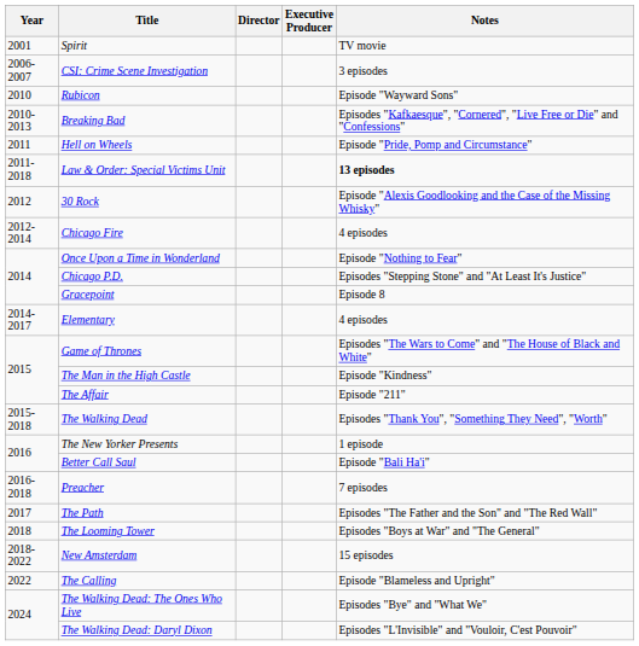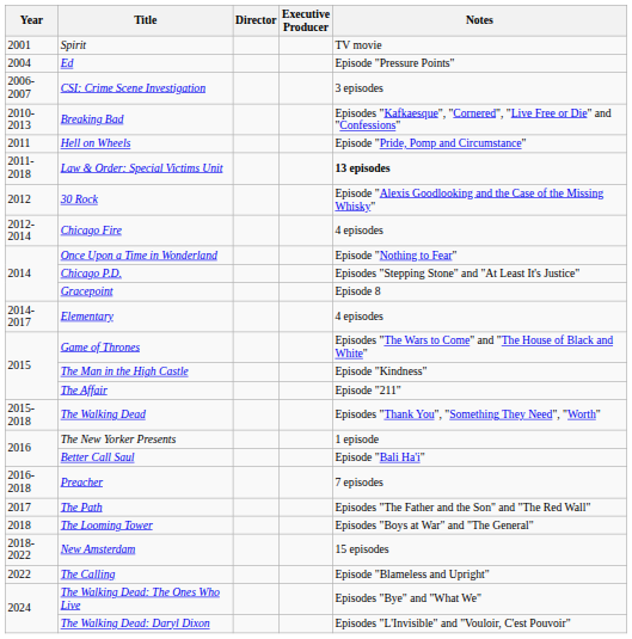 <table class="wikitable">
 <tr>
 <th>Year</th>
 <th>Title</th>
 <th>Director</th>
 <th>Executive<br>Producer</th>
 <th>Notes</th>
 </tr>
 <tr>
 <td>2001</td>
 <td><em>Spirit</em></td>
 <td></td>
 <td></td>
 <td>TV movie</td>
 </tr>
 <tr>
+<td>2004</td>
+<td><em><a href='#'>Ed</a></em></td>
+<td></td>
+<td></td>
+<td>Episode "Pressure Points"</td>
+</tr>
+<tr>
 <td>2006-2007</td>
 <td><em><a href='#'>CSI: Crime Scene Investigation</a></em></td>
 <td></td>
 <td></td>
 <td>3 episodes</td>
-</tr>
-<tr>
-<td>2010</td>
-<td><em><a href='#'>Rubicon</a></em></td>
-<td></td>
-<td></td>
-<td>Episode "Wayward Sons"</td>
 </tr>
 <tr>
 <td>2010-2013</td>
 <td><em><a href='#'>Breaking Bad</a></em></td>
 <td></td>
 <td></td>
 <td>Episodes "<a href='#'>Kafkaesque</a>", "<a href='#'>Cornered</a>", "<a href='#'>Live Free or Die</a>" and<br>"<a href='#'>Confessions</a>"</td>
 </tr>
 <tr>
 <td>2011</td>
 <td><em><a href='#'>Hell on Wheels</a></em></td>
 <td></td>
 <td></td>
 <td>Episode "<a href='#'>Pride, Pomp and Circumstance</a>"</td>
 </tr>
 <tr>
 <td>2011-2018</td>
 <td><em><a href='#'>Law & Order: Special Victims Unit</a></em></td>
 <td></td>
 <td></td>
 <td><strong>13 episodes</strong></td>
 </tr>
 <tr>
 <td>2012</td>
 <td><em><a href='#'>30 Rock</a></em></td>
 <td></td>
 <td></td>
 <td>Episode "<a href='#'>Alexis Goodlooking and the Case of the Missing Whisky</a>"</td>
 </tr>
 <tr>
 <td>2012-2014</td>
 <td><em><a href='#'>Chicago Fire</a></em></td>
 <td></td>
 <td></td>
 <td>4 episodes</td>
 </tr>
 <tr>
 <td rowspan=3>2014</td>
 <td><em><a href='#'>Once Upon a Time in Wonderland</a></em></td>
 <td></td>
 <td></td>
 <td>Episode "<a href='#'>Nothing to Fear</a>"</td>
 </tr>
 <tr>
 <td><em><a href='#'>Chicago P.D.</a></em></td>
 <td></td>
 <td></td>
 <td>Episodes "Stepping Stone" and "At Least It's Justice"</td>
 </tr>
 <tr>
 <td><em><a href='#'>Gracepoint</a></em></td>
 <td></td>
 <td></td>
 <td>Episode 8</td>
 </tr>
 <tr>
 <td>2014-2017</td>
 <td><em><a href='#'>Elementary</a></em></td>
 <td></td>
 <td></td>
 <td>4 episodes</td>
 </tr>
 <tr>
 <td rowspan=3>2015</td>
 <td><em><a href='#'>Game of Thrones</a></em></td>
 <td></td>
 <td></td>
 <td>Episodes "<a href='#'>The Wars to Come</a>" and "<a href='#'>The House of Black and White</a>"</td>
 </tr>
 <tr>
 <td><em><a href='#'>The Man in the High Castle</a></em></td>
 <td></td>
 <td></td>
 <td>Episode "Kindness"</td>
 </tr>
 <tr>
 <td><em><a href='#'>The Affair</a></em></td>
 <td></td>
 <td></td>
 <td>Episode "211"</td>
 </tr>
 <tr>
 <td>2015-2018</td>
 <td><em><a href='#'>The Walking Dead</a></em></td>
 <td></td>
 <td></td>
 <td>Episodes "<a href='#'>Thank You</a>", "<a href='#'>Something They Need</a>", "<a href='#'>Worth</a>"</td>
 </tr>
 <tr>
 <td rowspan=2>2016</td>
 <td><em>The New Yorker Presents</em></td>
 <td></td>
 <td></td>
 <td>1 episode</td>
 </tr>
 <tr>
 <td><em><a href='#'>Better Call Saul</a></em></td>
 <td></td>
 <td></td>
 <td>Episode "<a href='#'>Bali Ha'i</a>"</td>
 </tr>
 <tr>
 <td>2016-2018</td>
 <td><em><a href='#'>Preacher</a></em></td>
 <td></td>
 <td></td>
 <td>7 episodes</td>
 </tr>
 <tr>
 <td>2017</td>
 <td><em><a href='#'>The Path</a></em></td>
 <td></td>
 <td></td>
 <td>Episodes "The Father and the Son" and "The Red Wall"</td>
 </tr>
 <tr>
 <td>2018</td>
 <td><em><a href='#'>The Looming Tower</a></em></td>
 <td></td>
 <td></td>
 <td>Episodes "Boys at War" and "The General"</td>
 </tr>
 <tr>
 <td>2018-2022</td>
 <td><em><a href='#'>New Amsterdam</a></em></td>
 <td></td>
 <td></td>
 <td>15 episodes</td>
 </tr>
 <tr>
 <td>2022</td>
 <td><em><a href='#'>The Calling</a></em></td>
 <td></td>
 <td></td>
 <td>Episode "Blameless and Upright"</td>
 </tr>
 <tr>
 <td rowspan=2>2024</td>
 <td><em><a href='#'>The Walking Dead: The Ones Who Live</a></em></td>
 <td></td>
 <td></td>
 <td>Episodes "Bye" and "What We"</td>
 </tr>
 <tr>
 <td><em><a href='#'>The Walking Dead: Daryl Dixon</a></em></td>
 <td></td>
 <td></td>
 <td>Episodes "L'Invisible" and "Vouloir, C'est Pouvoir"</td>
 </tr>
 </table>
